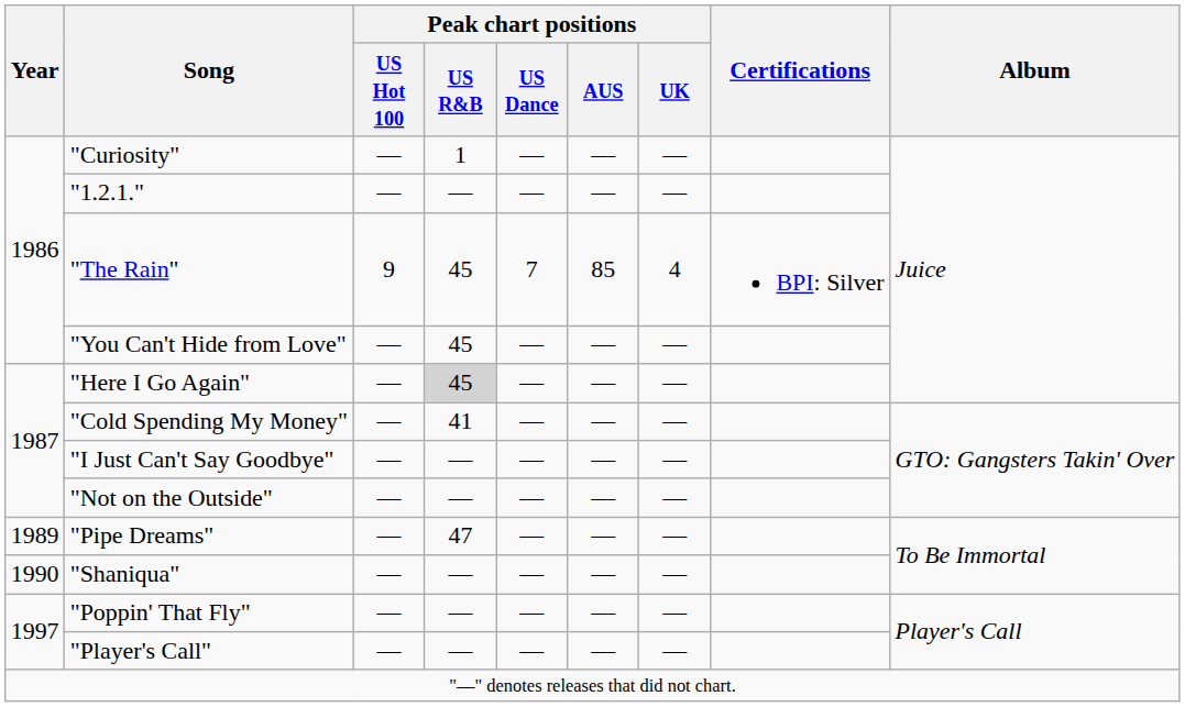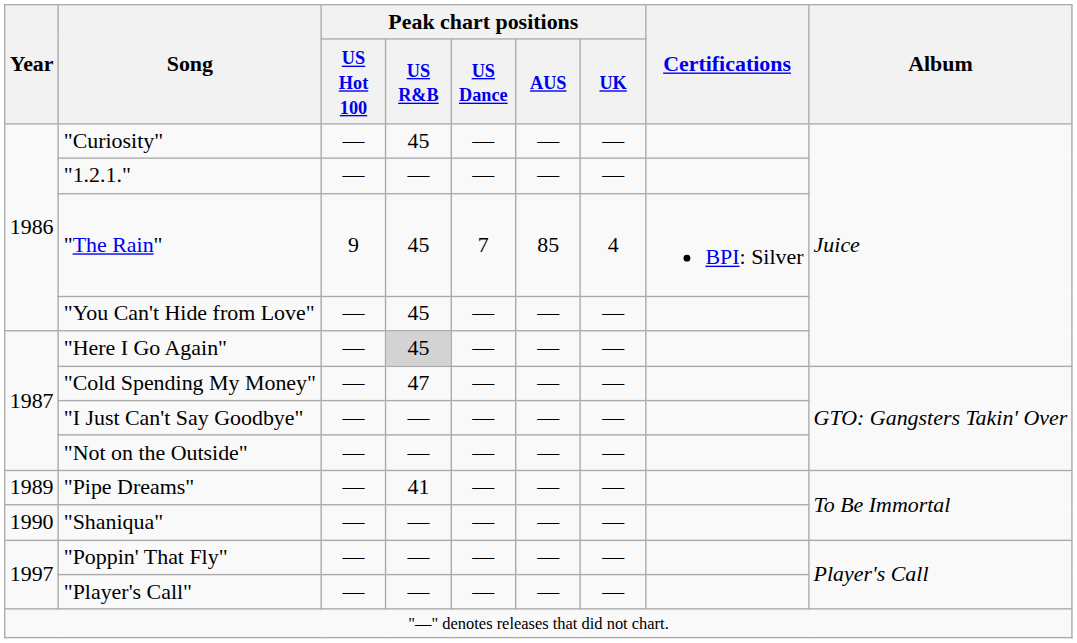 <table class="wikitable">
 <tr>
 <th align=center rowspan=2>Year</th>
 <th align=center rowspan=2>Song</th>
 <th align=center colspan=5>Peak chart positions</th>
 <th align=center rowspan=2><a href='#'>Certifications</a></th>
 <th align=center rowspan=2>Album</th>
 </tr>
 <tr>
 <th width=40><small><a href='#'>US Hot 100</a></small><br></th>
 <th width=40><small><a href='#'>US R&B</a></small><br></th>
 <th width=40><small><a href='#'>US Dance</a></small><br></th>
 <th width=40><small><a href='#'>AUS</a></small><br></th>
 <th width=40><small><a href='#'>UK</a></small><br></th>
 </tr>
 <tr>
 <td align=left rowspan=4>1986</td>
 <td align=left>"Curiosity"</td>
 <td align=center>—</td>
-<td align=center>1</td>
+<td align=center>45</td>
 <td align=center>—</td>
 <td align=center>—</td>
 <td align=center>—</td>
 <td></td>
 <td align=left rowspan=5><em>Juice</em></td>
 </tr>
 <tr>
 <td align=left>"1.2.1."</td>
 <td align=center>—</td>
 <td align=center>—</td>
 <td align=center>—</td>
 <td align=center>—</td>
 <td align=center>—</td>
 <td></td>
 </tr>
 <tr>
 <td align=left>"<a href='#'>The Rain</a>"</td>
 <td align=center>9</td>
 <td align=center>45</td>
 <td align=center>7</td>
 <td align=center>85</td>
 <td align=center>4</td>
 <td><br><ul><li><a href='#'>BPI</a>: Silver</li></ul></td>
 </tr>
 <tr>
 <td align=left>"You Can't Hide from Love"</td>
 <td align=center>—</td>
 <td align=center>45</td>
 <td align=center>—</td>
 <td align=center>—</td>
 <td align=center>—</td>
 <td></td>
 </tr>
 <tr>
 <td align=left rowspan=4>1987</td>
 <td align=left>"Here I Go Again"</td>
 <td align=center>—</td>
 <td align=center style="background: lightgrey;">45</td>
 <td align=center>—</td>
 <td align=center>—</td>
 <td align=center>—</td>
 <td></td>
 </tr>
 <tr>
 <td align=left>"Cold Spending My Money"</td>
 <td align=center>—</td>
-<td align=center>41</td>
+<td align=center>47</td>
 <td align=center>—</td>
 <td align=center>—</td>
 <td align=center>—</td>
 <td></td>
 <td align=left rowspan=3><em>GTO: Gangsters Takin' Over</em></td>
 </tr>
 <tr>
 <td align=left>"I Just Can't Say Goodbye"</td>
 <td align=center>—</td>
 <td align=center>—</td>
 <td align=center>—</td>
 <td align=center>—</td>
 <td align=center>—</td>
 <td></td>
 </tr>
 <tr>
 <td align=left>"Not on the Outside"</td>
 <td align=center>—</td>
 <td align=center>—</td>
 <td align=center>—</td>
 <td align=center>—</td>
 <td align=center>—</td>
 <td></td>
 </tr>
 <tr>
 <td align=left>1989</td>
 <td align=left>"Pipe Dreams"</td>
 <td align=center>—</td>
-<td align=center>47</td>
+<td align=center>41</td>
 <td align=center>—</td>
 <td align=center>—</td>
 <td align=center>—</td>
 <td></td>
 <td align=left rowspan=2><em>To Be Immortal</em></td>
 </tr>
 <tr>
 <td align=left>1990</td>
 <td align=left>"Shaniqua"</td>
 <td align=center>—</td>
 <td align=center>—</td>
 <td align=center>—</td>
 <td align=center>—</td>
 <td align=center>—</td>
 <td></td>
 </tr>
 <tr>
 <td align=left rowspan=2>1997</td>
 <td align=left>"Poppin' That Fly"</td>
 <td align=center>—</td>
 <td align=center>—</td>
 <td align=center>—</td>
 <td align=center>—</td>
 <td align=center>—</td>
 <td></td>
 <td align=left rowspan=2><em>Player's Call</em></td>
 </tr>
 <tr>
 <td align=left>"Player's Call"</td>
 <td align=center>—</td>
 <td align=center>—</td>
 <td align=center>—</td>
 <td align=center>—</td>
 <td align=center>—</td>
 <td></td>
 </tr>
 <tr>
 <td colspan="9" style="text-align:center; font-size:9pt;">"—" denotes releases that did not chart.</td>
 </tr>
 </table>
